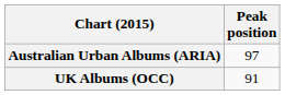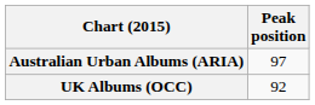 <table class="wikitable sortable plainrowheaders" style="text-align:center">
 <tr>
 <th scope="col">Chart (2015)</th>
 <th scope="col">Peak<br>position</th>
 </tr>
 <tr>
 <th scope="row">Australian Urban Albums (ARIA)</th>
 <td>97</td>
 </tr>
 <tr>
 <th scope="row">UK Albums (OCC)</th>
-<td>91</td>
+<td>92</td>
 </tr>
 </table>
